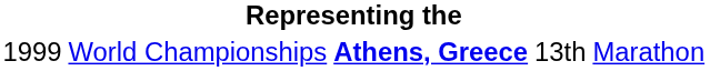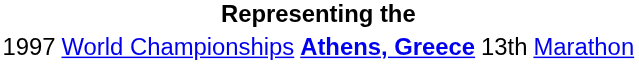 <table>
 <tr>
 <th colspan="5">Representing the </th>
 </tr>
 <tr>
-<td>1999</td>
+<td>1997</td>
 <td><a href='#'>World Championships</a></td>
 <td><strong><a href='#'>Athens, Greece</a></strong></td>
 <td>13th</td>
 <td><a href='#'>Marathon</a></td>
 </tr>
 </table>
